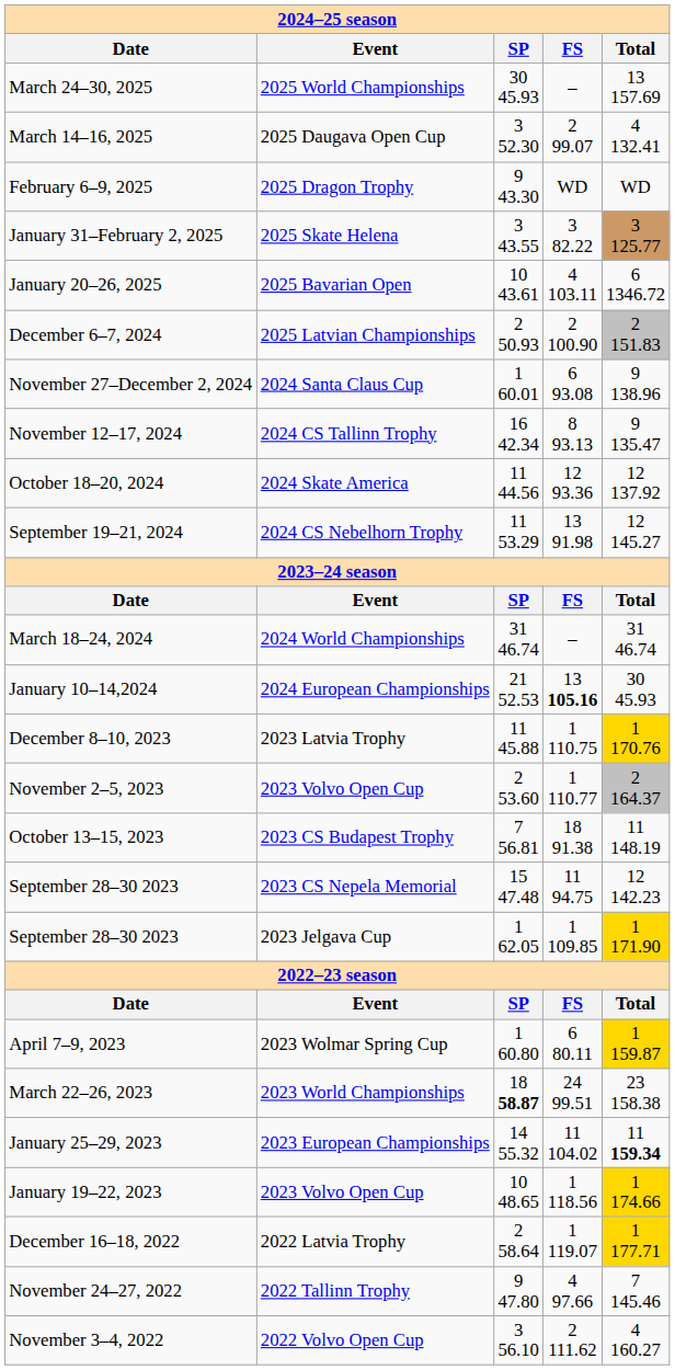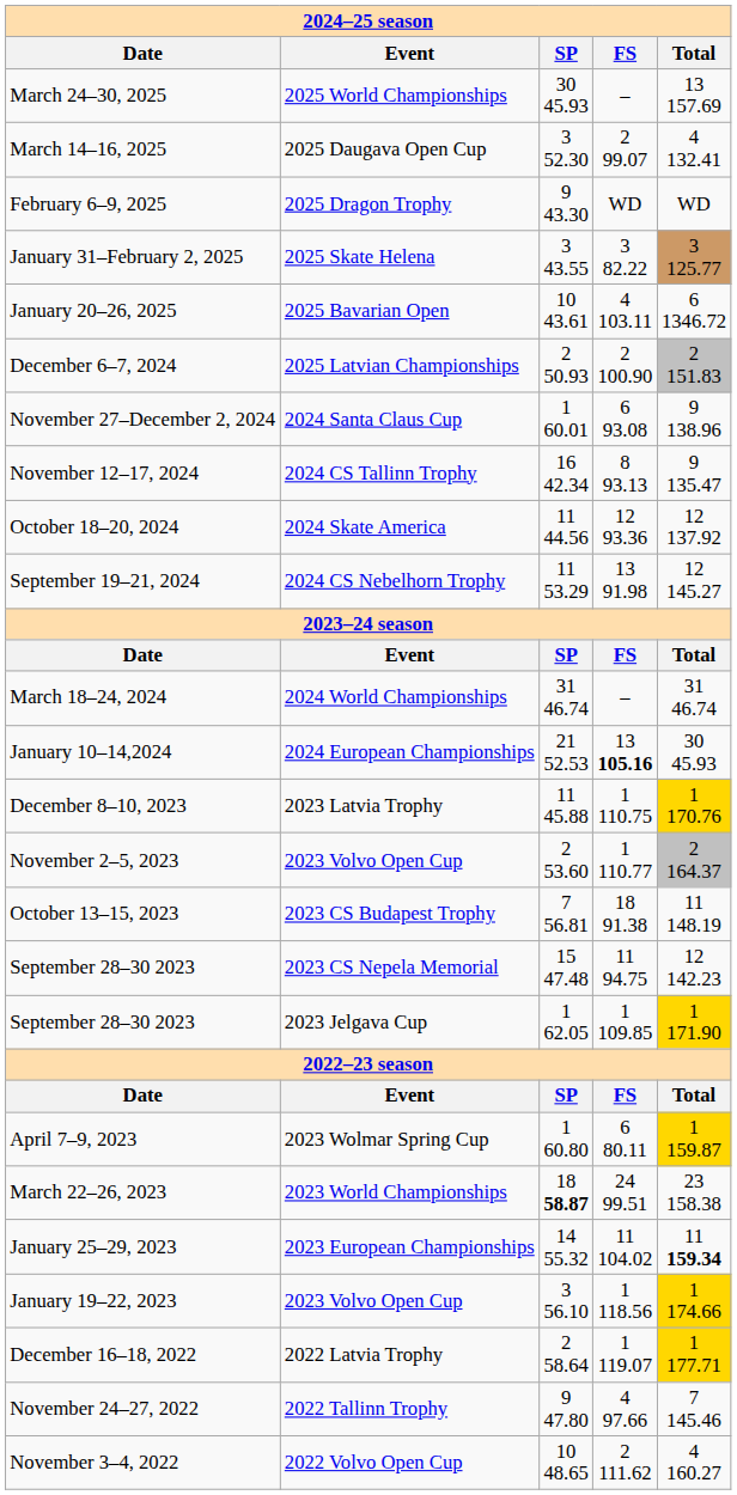 <table class="wikitable">
 <tr>
 <th colspan="6" style="background-color: #ffdead; " align="center"><strong><a href='#'>2024–25 season</a></strong></th>
 </tr>
 <tr>
 <th>Date</th>
 <th>Event</th>
 <th><a href='#'>SP</a></th>
 <th><a href='#'>FS</a></th>
 <th>Total</th>
 </tr>
 <tr>
 <td>March 24–30, 2025</td>
 <td><a href='#'>2025 World Championships</a></td>
 <td align=center>30 <br> 45.93</td>
 <td align=center>–</td>
 <td align=center>13 <br> 157.69</td>
 </tr>
 <tr>
 <td>March 14–16, 2025</td>
 <td>2025 Daugava Open Cup</td>
 <td align=center>3 <br> 52.30</td>
 <td align=center>2 <br> 99.07</td>
 <td align=center>4 <br> 132.41</td>
 </tr>
 <tr>
 <td>February 6–9, 2025</td>
 <td><a href='#'>2025 Dragon Trophy</a></td>
 <td align=center>9 <br> 43.30</td>
 <td align=center>WD</td>
 <td align=center>WD</td>
 </tr>
 <tr>
 <td>January 31–February 2, 2025</td>
 <td><a href='#'>2025 Skate Helena</a></td>
 <td align=center>3 <br> 43.55</td>
 <td align=center>3 <br> 82.22</td>
 <td align=center bgcolor=cc9966>3 <br> 125.77</td>
 </tr>
 <tr>
 <td>January 20–26, 2025</td>
 <td><a href='#'>2025 Bavarian Open</a></td>
 <td align=center>10 <br> 43.61</td>
 <td align=center>4 <br> 103.11</td>
 <td align=center>6 <br> 1346.72</td>
 </tr>
 <tr>
 <td>December 6–7, 2024</td>
 <td><a href='#'>2025 Latvian Championships</a></td>
 <td align=center>2 <br> 50.93</td>
 <td align=center>2 <br> 100.90</td>
 <td align=center bgcolor=silver>2 <br> 151.83</td>
 </tr>
 <tr>
 <td>November 27–December 2, 2024</td>
 <td><a href='#'>2024 Santa Claus Cup</a></td>
 <td align=center>1 <br> 60.01</td>
 <td align=center>6 <br> 93.08</td>
 <td align=center>9 <br> 138.96</td>
 </tr>
 <tr>
 <td>November 12–17, 2024</td>
 <td><a href='#'>2024 CS Tallinn Trophy</a></td>
 <td align=center>16 <br> 42.34</td>
 <td align=center>8 <br> 93.13</td>
 <td align=center>9 <br> 135.47</td>
 </tr>
 <tr>
 <td>October 18–20, 2024</td>
 <td><a href='#'>2024 Skate America</a></td>
 <td align="center">11 <br> 44.56</td>
 <td align="center">12 <br> 93.36</td>
 <td align="center">12 <br> 137.92</td>
 </tr>
 <tr>
 <td>September 19–21, 2024</td>
 <td><a href='#'>2024 CS Nebelhorn Trophy</a></td>
 <td align="center">11 <br> 53.29</td>
 <td align="center">13 <br> 91.98</td>
 <td align="center">12 <br> 145.27</td>
 </tr>
 <tr>
 <th colspan="6" style="background: #ffdead; text-align:center;"><strong><a href='#'>2023–24 season</a></strong></th>
 </tr>
 <tr>
 <th>Date</th>
 <th>Event</th>
 <th><a href='#'>SP</a></th>
 <th><a href='#'>FS</a></th>
 <th>Total</th>
 </tr>
 <tr>
 <td>March 18–24, 2024</td>
 <td><a href='#'>2024 World Championships</a></td>
 <td align=center>31 <br> 46.74</td>
 <td align=center>–</td>
 <td align=center>31 <br> 46.74</td>
 </tr>
 <tr>
 <td>January 10–14,2024</td>
 <td><a href='#'>2024 European Championships</a></td>
 <td align=center>21 <br> 52.53</td>
 <td align=center>13 <br> <strong>105.16</strong></td>
 <td align=center>30 <br> 45.93</td>
 </tr>
 <tr>
 <td>December 8–10, 2023</td>
 <td>2023 Latvia Trophy</td>
 <td align=center>11 <br> 45.88</td>
 <td align=center>1 <br> 110.75</td>
 <td align=center bgcolor=gold>1 <br> 170.76</td>
 </tr>
 <tr>
 <td>November 2–5, 2023</td>
 <td><a href='#'>2023 Volvo Open Cup</a></td>
 <td align=center>2 <br> 53.60</td>
 <td align=center>1 <br> 110.77</td>
 <td align=center bgcolor=silver>2 <br> 164.37</td>
 </tr>
 <tr>
 <td>October 13–15, 2023</td>
 <td><a href='#'>2023 CS Budapest Trophy</a></td>
 <td align=center>7 <br> 56.81</td>
 <td align=center>18 <br> 91.38</td>
 <td align=center>11 <br> 148.19</td>
 </tr>
 <tr>
 <td>September 28–30 2023</td>
 <td><a href='#'>2023 CS Nepela Memorial</a></td>
 <td align=center>15 <br> 47.48</td>
 <td align=center>11 <br> 94.75</td>
 <td align=center>12 <br> 142.23</td>
 </tr>
 <tr>
 <td>September 28–30 2023</td>
 <td>2023 Jelgava Cup</td>
 <td align=center>1 <br> 62.05</td>
 <td align=center>1 <br>109.85</td>
 <td align=center bgcolor=gold>1 <br> 171.90</td>
 </tr>
 <tr>
 <th colspan="6" style="background: #ffdead; text-align:center;"><strong><a href='#'>2022–23 season</a></strong></th>
 </tr>
 <tr>
 <th>Date</th>
 <th>Event</th>
 <th><a href='#'>SP</a></th>
 <th><a href='#'>FS</a></th>
 <th>Total</th>
 </tr>
 <tr>
 <td>April 7–9, 2023</td>
 <td>2023 Wolmar Spring Cup</td>
 <td align=center>1 <br> 60.80</td>
 <td align=center>6 <br> 80.11</td>
 <td align=center bgcolor=gold>1 <br> 159.87</td>
 </tr>
 <tr>
 <td>March 22–26, 2023</td>
 <td><a href='#'>2023 World Championships</a></td>
 <td align=center>18 <br> <strong>58.87</strong></td>
 <td align=center>24 <br> 99.51</td>
 <td align=center>23 <br> 158.38</td>
 </tr>
 <tr>
 <td>January 25–29, 2023</td>
 <td><a href='#'>2023 European Championships</a></td>
 <td align=center>14 <br> 55.32</td>
 <td align=center>11 <br> 104.02</td>
 <td align=center>11 <br> <strong>159.34</strong></td>
 </tr>
 <tr>
 <td>January 19–22, 2023</td>
 <td><a href='#'>2023 Volvo Open Cup</a></td>
-<td align=center>10 <br> 48.65</td>
+<td align=center>3 <br> 56.10</td>
 <td align=center>1 <br> 118.56</td>
 <td align=center bgcolor=gold>1 <br> 174.66</td>
 </tr>
 <tr>
 <td>December 16–18, 2022</td>
 <td>2022 Latvia Trophy</td>
 <td align=center>2 <br> 58.64</td>
 <td align=center>1 <br> 119.07</td>
 <td align=center bgcolor=gold>1 <br> 177.71</td>
 </tr>
 <tr>
 <td>November 24–27, 2022</td>
 <td><a href='#'>2022 Tallinn Trophy</a></td>
 <td align=center>9 <br> 47.80</td>
 <td align=center>4 <br> 97.66</td>
 <td align=center>7 <br> 145.46</td>
 </tr>
 <tr>
 <td>November 3–4, 2022</td>
 <td><a href='#'>2022 Volvo Open Cup</a></td>
-<td align=center>3 <br> 56.10</td>
+<td align=center>10 <br> 48.65</td>
 <td align=center>2 <br> 111.62</td>
 <td align=center>4 <br> 160.27</td>
 </tr>
 </table>
